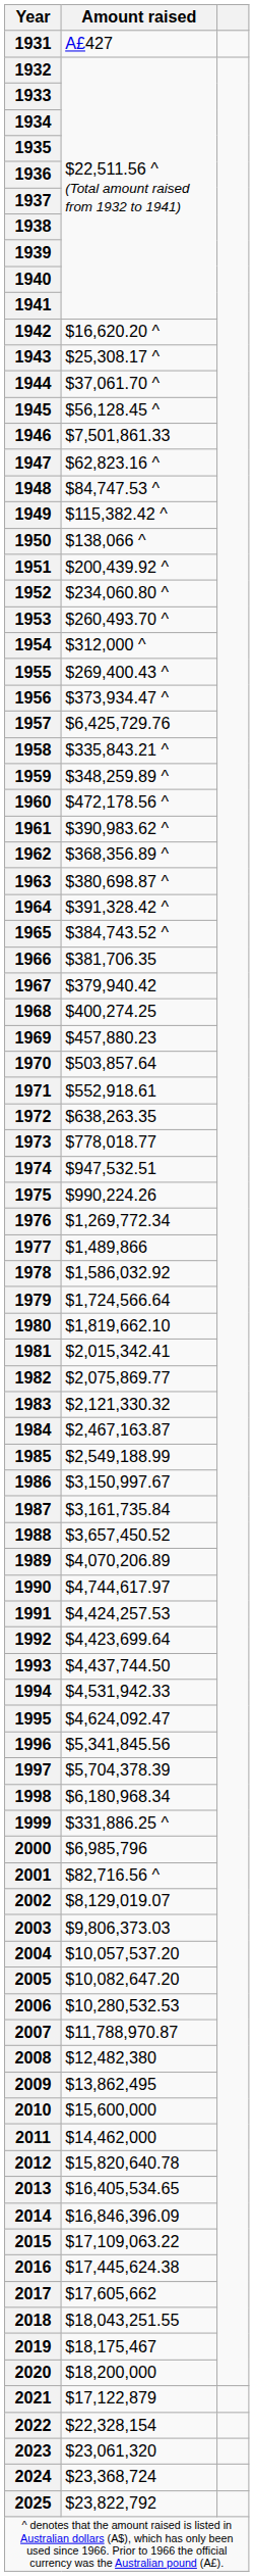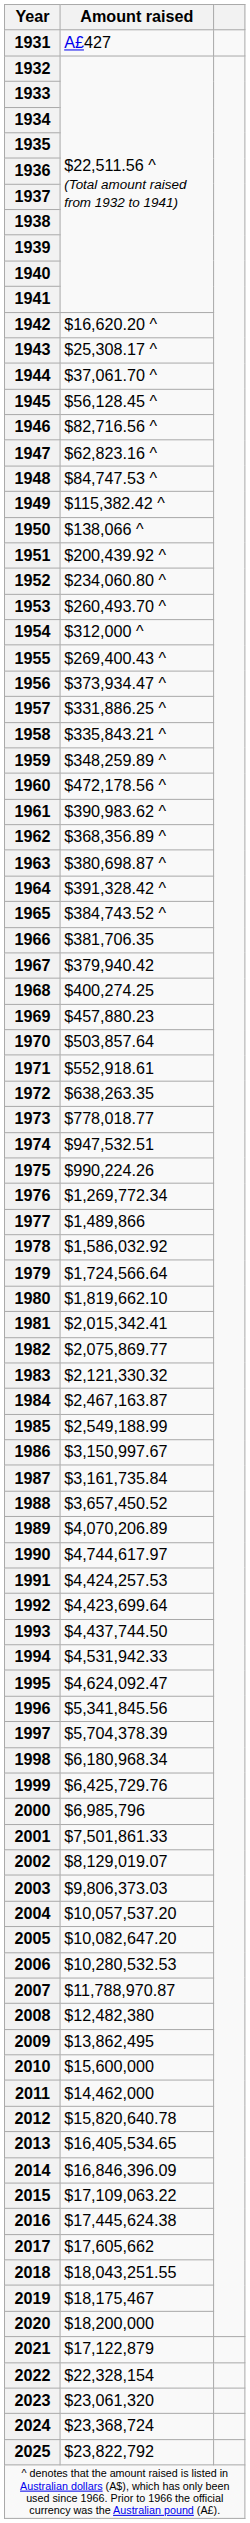 <table class="wikitable sortable plainrowheaders">
 <tr style="background:#efefef;">
 <th scope="col" style="width:3em;">Year</th>
 <th scope="col" style="width:9em;">Amount raised</th>
 <th scope="col" style="width:1.5em;" class="unsortable"></th>
 </tr>
 <tr>
 <th scope="row">1931</th>
 <td><a href='#'>A£</a>427</td>
 <td style="text-align:center"></td>
 </tr>
 <tr>
 <th scope="row">1932</th>
 <td rowspan="10">$22,511.56 ^<br><small><em>(Total amount raised from 1932 to 1941)</em></small></td>
 <td rowspan="89" style="text-align:center"></td>
 </tr>
 <tr>
 <th scope="row">1933</th>
 </tr>
 <tr>
 <th scope="row">1934</th>
 </tr>
 <tr>
 <th scope="row">1935</th>
 </tr>
 <tr>
 <th scope="row">1936</th>
 </tr>
 <tr>
 <th scope="row">1937</th>
 </tr>
 <tr>
 <th scope="row">1938</th>
 </tr>
 <tr>
 <th scope="row">1939</th>
 </tr>
 <tr>
 <th scope="row">1940</th>
 </tr>
 <tr>
 <th scope="row">1941</th>
 </tr>
 <tr>
 <th scope="row">1942</th>
 <td>$16,620.20 ^</td>
 </tr>
 <tr>
 <th scope="row">1943</th>
 <td>$25,308.17 ^</td>
 </tr>
 <tr>
 <th scope="row">1944</th>
 <td>$37,061.70 ^</td>
 </tr>
 <tr>
 <th scope="row">1945</th>
 <td>$56,128.45 ^</td>
 </tr>
 <tr>
 <th scope="row">1946</th>
-<td>$7,501,861.33</td>
+<td>$82,716.56 ^</td>
 </tr>
 <tr>
 <th scope="row">1947</th>
 <td>$62,823.16 ^</td>
 </tr>
 <tr>
 <th scope="row">1948</th>
 <td>$84,747.53 ^</td>
 </tr>
 <tr>
 <th scope="row">1949</th>
 <td>$115,382.42 ^</td>
 </tr>
 <tr>
 <th scope="row">1950</th>
 <td>$138,066 ^</td>
 </tr>
 <tr>
 <th scope="row">1951</th>
 <td>$200,439.92 ^</td>
 </tr>
 <tr>
 <th scope="row">1952</th>
 <td>$234,060.80 ^</td>
 </tr>
 <tr>
 <th scope="row">1953</th>
 <td>$260,493.70 ^</td>
 </tr>
 <tr>
 <th scope="row">1954</th>
 <td>$312,000 ^</td>
 </tr>
 <tr>
 <th scope="row">1955</th>
 <td>$269,400.43 ^</td>
 </tr>
 <tr>
 <th scope="row">1956</th>
 <td>$373,934.47 ^</td>
 </tr>
 <tr>
 <th scope="row">1957</th>
-<td>$6,425,729.76</td>
+<td>$331,886.25 ^</td>
 </tr>
 <tr>
 <th scope="row">1958</th>
 <td>$335,843.21 ^</td>
 </tr>
 <tr>
 <th scope="row">1959</th>
 <td>$348,259.89 ^</td>
 </tr>
 <tr>
 <th scope="row">1960</th>
 <td>$472,178.56 ^</td>
 </tr>
 <tr>
 <th scope="row">1961</th>
 <td>$390,983.62 ^</td>
 </tr>
 <tr>
 <th scope="row">1962</th>
 <td>$368,356.89 ^</td>
 </tr>
 <tr>
 <th scope="row">1963</th>
 <td>$380,698.87 ^</td>
 </tr>
 <tr>
 <th scope="row">1964</th>
 <td>$391,328.42 ^</td>
 </tr>
 <tr>
 <th scope="row">1965</th>
 <td>$384,743.52 ^</td>
 </tr>
 <tr>
 <th scope="row">1966</th>
 <td>$381,706.35</td>
 </tr>
 <tr>
 <th scope="row">1967</th>
 <td>$379,940.42</td>
 </tr>
 <tr>
 <th scope="row">1968</th>
 <td>$400,274.25</td>
 </tr>
 <tr>
 <th scope="row">1969</th>
 <td>$457,880.23</td>
 </tr>
 <tr>
 <th scope="row">1970</th>
 <td>$503,857.64</td>
 </tr>
 <tr>
 <th scope="row">1971</th>
 <td>$552,918.61</td>
 </tr>
 <tr>
 <th scope="row">1972</th>
 <td>$638,263.35</td>
 </tr>
 <tr>
 <th scope="row">1973</th>
 <td>$778,018.77</td>
 </tr>
 <tr>
 <th scope="row">1974</th>
 <td>$947,532.51</td>
 </tr>
 <tr>
 <th scope="row">1975</th>
 <td>$990,224.26</td>
 </tr>
 <tr>
 <th scope="row">1976</th>
 <td>$1,269,772.34</td>
 </tr>
 <tr>
 <th scope="row">1977</th>
 <td>$1,489,866</td>
 </tr>
 <tr>
 <th scope="row">1978</th>
 <td>$1,586,032.92</td>
 </tr>
 <tr>
 <th scope="row">1979</th>
 <td>$1,724,566.64</td>
 </tr>
 <tr>
 <th scope="row">1980</th>
 <td>$1,819,662.10</td>
 </tr>
 <tr>
 <th scope="row">1981</th>
 <td>$2,015,342.41</td>
 </tr>
 <tr>
 <th scope="row">1982</th>
 <td>$2,075,869.77</td>
 </tr>
 <tr>
 <th scope="row">1983</th>
 <td>$2,121,330.32</td>
 </tr>
 <tr>
 <th scope="row">1984</th>
 <td>$2,467,163.87</td>
 </tr>
 <tr>
 <th scope="row">1985</th>
 <td>$2,549,188.99</td>
 </tr>
 <tr>
 <th scope="row">1986</th>
 <td>$3,150,997.67</td>
 </tr>
 <tr>
 <th scope="row">1987</th>
 <td>$3,161,735.84</td>
 </tr>
 <tr>
 <th scope="row">1988</th>
 <td>$3,657,450.52</td>
 </tr>
 <tr>
 <th scope="row">1989</th>
 <td>$4,070,206.89</td>
 </tr>
 <tr>
 <th scope="row">1990</th>
 <td>$4,744,617.97</td>
 </tr>
 <tr>
 <th scope="row">1991</th>
 <td>$4,424,257.53</td>
 </tr>
 <tr>
 <th scope="row">1992</th>
 <td>$4,423,699.64</td>
 </tr>
 <tr>
 <th scope="row">1993</th>
 <td>$4,437,744.50</td>
 </tr>
 <tr>
 <th scope="row">1994</th>
 <td>$4,531,942.33</td>
 </tr>
 <tr>
 <th scope="row">1995</th>
 <td>$4,624,092.47</td>
 </tr>
 <tr>
 <th scope="row">1996</th>
 <td>$5,341,845.56</td>
 </tr>
 <tr>
 <th scope="row">1997</th>
 <td>$5,704,378.39</td>
 </tr>
 <tr>
 <th scope="row">1998</th>
 <td>$6,180,968.34</td>
 </tr>
 <tr>
 <th scope="row">1999</th>
-<td>$331,886.25 ^</td>
+<td>$6,425,729.76</td>
 </tr>
 <tr>
 <th scope="row">2000</th>
 <td>$6,985,796</td>
 </tr>
 <tr>
 <th scope="row">2001</th>
-<td>$82,716.56 ^</td>
+<td>$7,501,861.33</td>
 </tr>
 <tr>
 <th scope="row">2002</th>
 <td>$8,129,019.07</td>
 </tr>
 <tr>
 <th scope="row">2003</th>
 <td>$9,806,373.03</td>
 </tr>
 <tr>
 <th scope="row">2004</th>
 <td>$10,057,537.20</td>
 </tr>
 <tr>
 <th scope="row">2005</th>
 <td>$10,082,647.20</td>
 </tr>
 <tr>
 <th scope="row">2006</th>
 <td>$10,280,532.53</td>
 </tr>
 <tr>
 <th scope="row">2007</th>
 <td>$11,788,970.87</td>
 </tr>
 <tr>
 <th scope="row">2008</th>
 <td>$12,482,380</td>
 </tr>
 <tr>
 <th scope="row">2009</th>
 <td>$13,862,495</td>
 </tr>
 <tr>
 <th scope="row">2010</th>
 <td>$15,600,000</td>
 </tr>
 <tr>
 <th scope="row">2011</th>
 <td>$14,462,000</td>
 </tr>
 <tr>
 <th scope="row">2012</th>
 <td>$15,820,640.78</td>
 </tr>
 <tr>
 <th scope="row">2013</th>
 <td>$16,405,534.65</td>
 </tr>
 <tr>
 <th scope="row">2014</th>
 <td>$16,846,396.09</td>
 </tr>
 <tr>
 <th scope="row">2015</th>
 <td>$17,109,063.22</td>
 </tr>
 <tr>
 <th scope="row">2016</th>
 <td>$17,445,624.38</td>
 </tr>
 <tr>
 <th scope="row">2017</th>
 <td>$17,605,662</td>
 </tr>
 <tr>
 <th scope="row">2018</th>
 <td>$18,043,251.55</td>
 </tr>
 <tr>
 <th scope="row">2019</th>
 <td>$18,175,467</td>
 </tr>
 <tr>
 <th scope="row">2020</th>
 <td>$18,200,000</td>
 </tr>
 <tr>
 <th scope="row">2021</th>
 <td>$17,122,879</td>
 <td style="text-align:center"></td>
 </tr>
 <tr>
 <th scope="row">2022</th>
 <td>$22,328,154</td>
 <td style="text-align:center"></td>
 </tr>
 <tr>
 <th scope="row">2023</th>
 <td>$23,061,320</td>
 <td style="text-align:center"></td>
 </tr>
 <tr>
 <th scope="row">2024</th>
 <td>$23,368,724</td>
 <td style="text-align:center"></td>
 </tr>
 <tr>
 <th scope="row">2025</th>
 <td>$23,822,792</td>
 </tr>
 <tr>
 <td colspan="3" style="font-size:8pt;text-align:center;">^ denotes that the amount raised is listed in <a href='#'>Australian dollars</a> (A$), which has only been used since 1966. Prior to 1966 the official currency was the <a href='#'>Australian pound</a> (A£).</td>
 </tr>
 </table>
